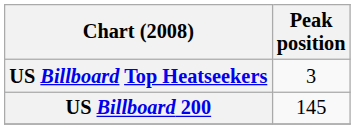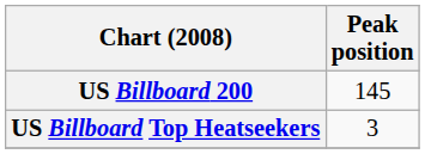 <table class="wikitable plainrowheaders">
 <tr>
 <th>Chart (2008)</th>
 <th>Peak<br>position</th>
 </tr>
 <tr>
+<th scope="row">US <a href='#'><em>Billboard</em> 200</a></th>
+<td align="center">145</td>
+</tr>
+<tr>
 <th scope="row">US <em><a href='#'>Billboard</a></em> <a href='#'>Top Heatseekers</a></th>
 <td align="center">3</td>
 </tr>
 <tr>
-<th scope="row">US <a href='#'><em>Billboard</em> 200</a></th>
-<td align="center">145</td>
-</tr>
-<tr>
 </tr>
 </table>
